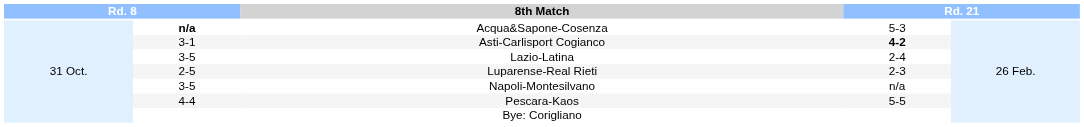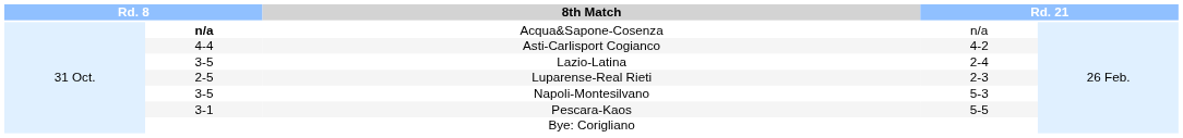 <table border=0 cellspacing=0 cellpadding=1 style="font-size: 85%; text-align: center;" width=99%>
 <tr>
 <td colspan=2 style="background:#90C0FF;color:white;"><strong>Rd. 8</strong></td>
 <td style="background:#D3D3D3"><strong>8th Match</strong></td>
 <td colspan=2 style="background:#90C0FF;color:white;"><strong>Rd. 21 </strong></td>
 </tr>
 <tr align=center>
 <th width=12%></th>
 <th width=10%></th>
 <th width=56%></th>
 <th width=10%></th>
 <th width=12%></th>
 </tr>
 <tr>
 <td style="background:#E0F0FF" rowspan=7>31 Oct.</td>
 <td><strong>n/a</strong></td>
 <td>Acqua&Sapone-Cosenza</td>
-<td>5-3</td>
+<td>n/a</td>
 <td rowspan=7 style="background:#E0F0FF">26 Feb.</td>
 </tr>
 <tr style="background:#F5F5F5">
-<td>3-1</td>
+<td>4-4</td>
 <td>Asti-Carlisport Cogianco</td>
-<td><strong>4-2</strong></td>
+<td>4-2</td>
 </tr>
 <tr style="background:#FFFFFF">
 <td>3-5</td>
 <td>Lazio-Latina</td>
 <td>2-4</td>
 </tr>
 <tr style="background:#F5F5F5">
 <td>2-5</td>
 <td>Luparense-Real Rieti</td>
 <td>2-3</td>
 </tr>
 <tr style="background:#FFFFFF">
 <td>3-5</td>
 <td>Napoli-Montesilvano</td>
-<td>n/a</td>
+<td>5-3</td>
 </tr>
 <tr style="background:#F5F5F5">
-<td>4-4</td>
+<td>3-1</td>
 <td>Pescara-Kaos</td>
 <td>5-5</td>
 </tr>
 <tr style="background:#FFFFFF">
 <td></td>
 <td>Bye: Corigliano</td>
 <td></td>
 </tr>
 </table>
